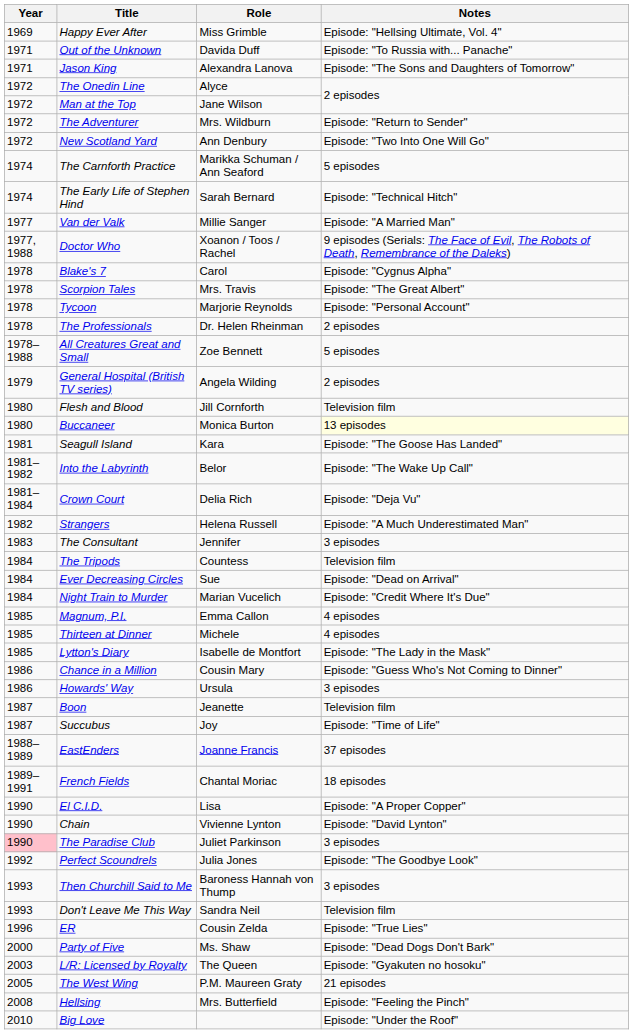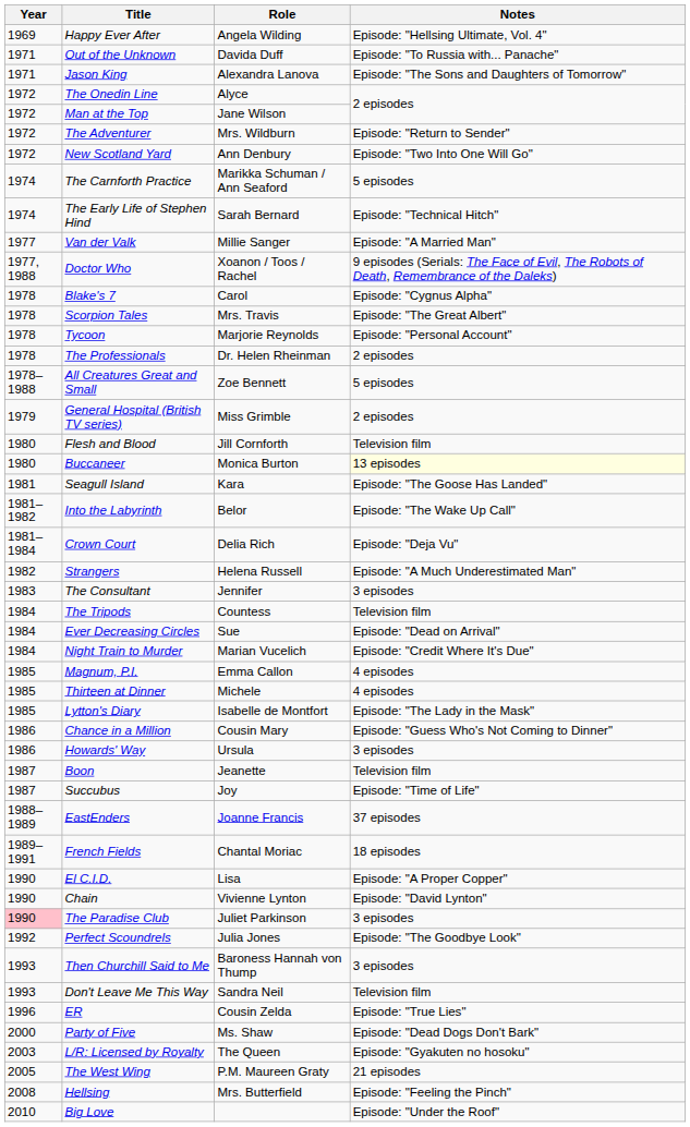 <table class="wikitable sortable">
 <tr>
 <th>Year</th>
 <th>Title</th>
 <th>Role</th>
 <th>Notes</th>
 </tr>
 <tr>
 <td>1969</td>
 <td><em>Happy Ever After</em></td>
-<td>Miss Grimble</td>
+<td>Angela Wilding</td>
 <td>Episode: "Hellsing Ultimate, Vol. 4"</td>
 </tr>
 <tr>
 <td>1971</td>
 <td><em><a href='#'>Out of the Unknown</a></em></td>
 <td>Davida Duff</td>
 <td>Episode: "To Russia with... Panache"</td>
 </tr>
 <tr>
 <td>1971</td>
 <td><a href='#'><em>Jason King</em></a></td>
 <td>Alexandra Lanova</td>
 <td>Episode: "The Sons and Daughters of Tomorrow"</td>
 </tr>
 <tr>
 <td>1972</td>
 <td><em><a href='#'>The Onedin Line</a></em></td>
 <td>Alyce</td>
 <td rowspan="2">2 episodes</td>
 </tr>
 <tr>
 <td>1972</td>
 <td><a href='#'><em>Man at the Top</em></a></td>
 <td>Jane Wilson</td>
 </tr>
 <tr>
 <td>1972</td>
 <td><a href='#'><em>The Adventurer</em></a></td>
 <td>Mrs. Wildburn</td>
 <td>Episode: "Return to Sender"</td>
 </tr>
 <tr>
 <td>1972</td>
 <td><a href='#'><em>New Scotland Yard</em></a></td>
 <td>Ann Denbury</td>
 <td>Episode: "Two Into One Will Go"</td>
 </tr>
 <tr>
 <td>1974</td>
 <td><em>The Carnforth Practice</em></td>
 <td>Marikka Schuman / Ann Seaford</td>
 <td>5 episodes</td>
 </tr>
 <tr>
 <td>1974</td>
 <td><em>The Early Life of Stephen Hind</em></td>
 <td>Sarah Bernard</td>
 <td>Episode: "Technical Hitch"</td>
 </tr>
 <tr>
 <td>1977</td>
 <td><em><a href='#'>Van der Valk</a></em></td>
 <td>Millie Sanger</td>
 <td>Episode: "A Married Man"</td>
 </tr>
 <tr>
 <td>1977, 1988</td>
 <td><em><a href='#'>Doctor Who</a></em></td>
 <td>Xoanon / Toos / Rachel</td>
 <td>9 episodes (Serials: <em><a href='#'>The Face of Evil</a></em>, <em><a href='#'>The Robots of Death</a></em>, <em><a href='#'>Remembrance of the Daleks</a></em>)</td>
 </tr>
 <tr>
 <td>1978</td>
 <td><em><a href='#'>Blake's 7</a></em></td>
 <td>Carol</td>
 <td>Episode: "Cygnus Alpha"</td>
 </tr>
 <tr>
 <td>1978</td>
 <td><em><a href='#'>Scorpion Tales</a></em></td>
 <td>Mrs. Travis</td>
 <td>Episode: "The Great Albert"</td>
 </tr>
 <tr>
 <td>1978</td>
 <td><a href='#'><em>Tycoon</em></a></td>
 <td>Marjorie Reynolds</td>
 <td>Episode: "Personal Account"</td>
 </tr>
 <tr>
 <td>1978</td>
 <td><a href='#'><em>The Professionals</em></a></td>
 <td>Dr. Helen Rheinman</td>
 <td>2 episodes</td>
 </tr>
 <tr>
 <td>1978–1988</td>
 <td><a href='#'><em>All Creatures Great and Small</em></a></td>
 <td>Zoe Bennett</td>
 <td>5 episodes</td>
 </tr>
 <tr>
 <td>1979</td>
 <td><em><a href='#'>General Hospital (British TV series)</a></em></td>
-<td>Angela Wilding</td>
+<td>Miss Grimble</td>
 <td>2 episodes</td>
 </tr>
 <tr>
 <td>1980</td>
 <td><em>Flesh and Blood</em></td>
 <td>Jill Cornforth</td>
 <td>Television film</td>
 </tr>
 <tr>
 <td>1980</td>
 <td><a href='#'><em>Buccaneer</em></a></td>
 <td>Monica Burton</td>
 <td style="background: lightyellow;">13 episodes</td>
 </tr>
 <tr>
 <td>1981</td>
 <td><em>Seagull Island</em></td>
 <td>Kara</td>
 <td>Episode: "The Goose Has Landed"</td>
 </tr>
 <tr>
 <td>1981–1982</td>
 <td><a href='#'><em>Into the Labyrinth</em></a></td>
 <td>Belor</td>
 <td>Episode: "The Wake Up Call"</td>
 </tr>
 <tr>
 <td>1981–1984</td>
 <td><a href='#'><em>Crown Court</em></a></td>
 <td>Delia Rich</td>
 <td>Episode: "Deja Vu"</td>
 </tr>
 <tr>
 <td>1982</td>
 <td><a href='#'><em>Strangers</em></a></td>
 <td>Helena Russell</td>
 <td>Episode: "A Much Underestimated Man"</td>
 </tr>
 <tr>
 <td>1983</td>
 <td><em>The Consultant</em></td>
 <td>Jennifer</td>
 <td>3 episodes</td>
 </tr>
 <tr>
 <td>1984</td>
 <td><a href='#'><em>The Tripods</em></a></td>
 <td>Countess</td>
 <td>Television film</td>
 </tr>
 <tr>
 <td>1984</td>
 <td><em><a href='#'>Ever Decreasing Circles</a></em></td>
 <td>Sue</td>
 <td>Episode: "Dead on Arrival"</td>
 </tr>
 <tr>
 <td>1984</td>
 <td><em><a href='#'>Night Train to Murder</a></em></td>
 <td>Marian Vucelich</td>
 <td>Episode: "Credit Where It's Due"</td>
 </tr>
 <tr>
 <td>1985</td>
 <td><em><a href='#'>Magnum, P.I.</a></em></td>
 <td>Emma Callon</td>
 <td>4 episodes</td>
 </tr>
 <tr>
 <td>1985</td>
 <td><a href='#'><em>Thirteen at Dinner</em></a></td>
 <td>Michele</td>
 <td>4 episodes</td>
 </tr>
 <tr>
 <td>1985</td>
 <td><em><a href='#'>Lytton's Diary</a></em></td>
 <td>Isabelle de Montfort</td>
 <td>Episode: "The Lady in the Mask"</td>
 </tr>
 <tr>
 <td>1986</td>
 <td><em><a href='#'>Chance in a Million</a></em></td>
 <td>Cousin Mary</td>
 <td>Episode: "Guess Who's Not Coming to Dinner"</td>
 </tr>
 <tr>
 <td>1986</td>
 <td><em><a href='#'>Howards' Way</a></em></td>
 <td>Ursula</td>
 <td>3 episodes</td>
 </tr>
 <tr>
 <td>1987</td>
 <td><a href='#'><em>Boon</em></a></td>
 <td>Jeanette</td>
 <td>Television film</td>
 </tr>
 <tr>
 <td>1987</td>
 <td><em>Succubus</em></td>
 <td>Joy</td>
 <td>Episode: "Time of Life"</td>
 </tr>
 <tr>
 <td>1988–1989</td>
 <td><em><a href='#'>EastEnders</a></em></td>
 <td><a href='#'>Joanne Francis</a></td>
 <td>37 episodes</td>
 </tr>
 <tr>
 <td>1989–1991</td>
 <td><em><a href='#'>French Fields</a></em></td>
 <td>Chantal Moriac</td>
 <td>18 episodes</td>
 </tr>
 <tr>
 <td>1990</td>
 <td><em><a href='#'>El C.I.D.</a></em></td>
 <td>Lisa</td>
 <td>Episode: "A Proper Copper"</td>
 </tr>
 <tr>
 <td>1990</td>
 <td><em>Chain</em></td>
 <td>Vivienne Lynton</td>
 <td>Episode: "David Lynton"</td>
 </tr>
 <tr>
 <td style="background: pink;">1990</td>
 <td><em><a href='#'>The Paradise Club</a></em></td>
 <td>Juliet Parkinson</td>
 <td>3 episodes</td>
 </tr>
 <tr>
 <td>1992</td>
 <td><em><a href='#'>Perfect Scoundrels</a></em></td>
 <td>Julia Jones</td>
 <td>Episode: "The Goodbye Look"</td>
 </tr>
 <tr>
 <td>1993</td>
 <td><em><a href='#'>Then Churchill Said to Me</a></em></td>
 <td>Baroness Hannah von Thump</td>
 <td>3 episodes</td>
 </tr>
 <tr>
 <td>1993</td>
 <td><em>Don't Leave Me This Way</em></td>
 <td>Sandra Neil</td>
 <td>Television film</td>
 </tr>
 <tr>
 <td>1996</td>
 <td><a href='#'><em>ER</em></a></td>
 <td>Cousin Zelda</td>
 <td>Episode: "True Lies"</td>
 </tr>
 <tr>
 <td>2000</td>
 <td><em><a href='#'>Party of Five</a></em></td>
 <td>Ms. Shaw</td>
 <td>Episode: "Dead Dogs Don't Bark"</td>
 </tr>
 <tr>
 <td>2003</td>
 <td><em><a href='#'>L/R: Licensed by Royalty</a></em></td>
 <td>The Queen</td>
 <td>Episode: "Gyakuten no hosoku"</td>
 </tr>
 <tr>
 <td>2005</td>
 <td><em><a href='#'>The West Wing</a></em></td>
 <td>P.M. Maureen Graty</td>
 <td>21 episodes</td>
 </tr>
 <tr>
 <td>2008</td>
 <td><em><a href='#'>Hellsing</a></em></td>
 <td>Mrs. Butterfield</td>
 <td>Episode: "Feeling the Pinch"</td>
 </tr>
 <tr>
 <td>2010</td>
 <td><em><a href='#'>Big Love</a></em></td>
 <td></td>
 <td>Episode: "Under the Roof"</td>
 </tr>
 </table>
